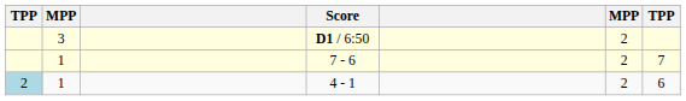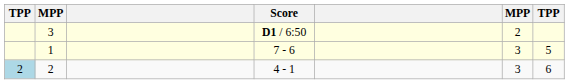 <table class="wikitable" style="text-align: center;" |>
 <tr>
 <th width="35">TPP</th>
 <th width="35">MPP</th>
 <th width="250"></th>
 <th width="75">Score</th>
 <th width="250"></th>
 <th width="35">MPP</th>
 <th width="35">TPP</th>
 </tr>
 <tr bgcolor=lightyellow>
 <td></td>
 <td>3</td>
 <td style="text-align:left;"></td>
 <td><strong>D1</strong> / 6:50</td>
 <td style="text-align:left;"><strong></strong></td>
 <td>2</td>
 <td></td>
 </tr>
 <tr bgcolor=lightyellow>
 <td></td>
 <td>1</td>
 <td style="text-align:left;"><strong></strong></td>
 <td>7 - 6</td>
 <td style="text-align:left;"></td>
-<td>2</td>
-<td>7</td>
+<td>3</td>
+<td>5</td>
 </tr>
 <tr>
 <td style="background: lightblue;">2</td>
-<td>1</td>
+<td>2</td>
 <td style="text-align:left;"><strong></strong></td>
 <td>4 - 1</td>
 <td style="text-align:left;"></td>
-<td>2</td>
+<td>3</td>
 <td>6</td>
 </tr>
 </table>
